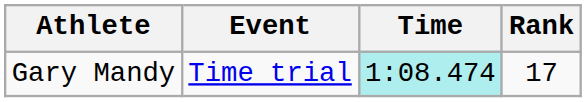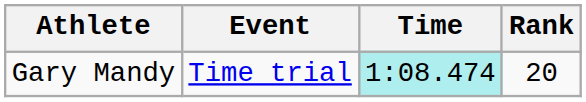 <table class=wikitable style="font-size:90%; text-align:center">
 <tr>
 <th>Athlete</th>
 <th>Event</th>
 <th>Time</th>
 <th>Rank</th>
 </tr>
 <tr align=center>
 <td align=left>Gary Mandy</td>
 <td align=left><a href='#'>Time trial</a></td>
 <td style="background: paleturquoise;">1:08.474</td>
-<td>17</td>
+<td>20</td>
 </tr>
 </table>
